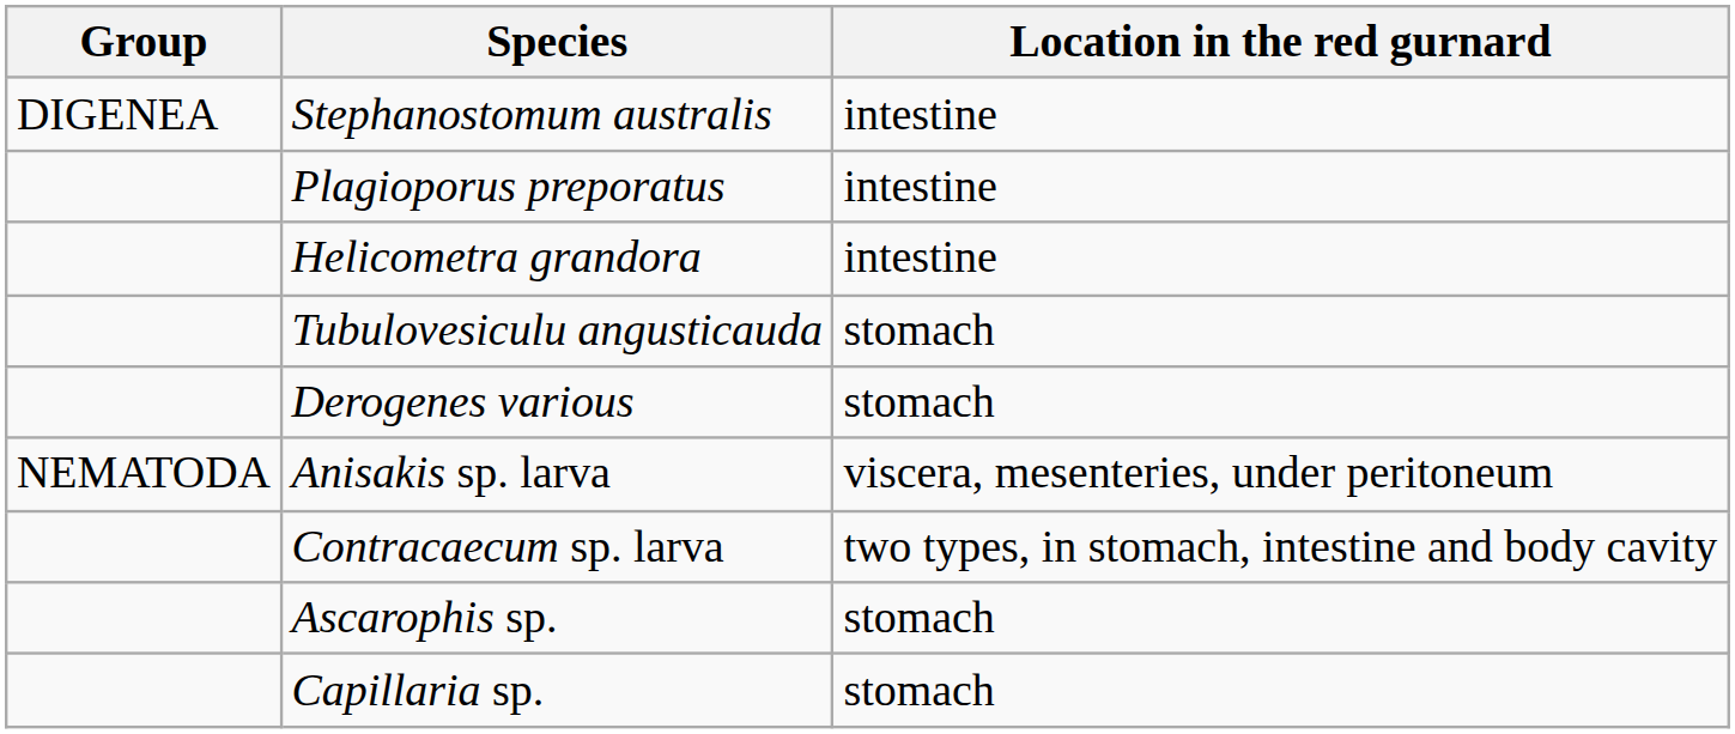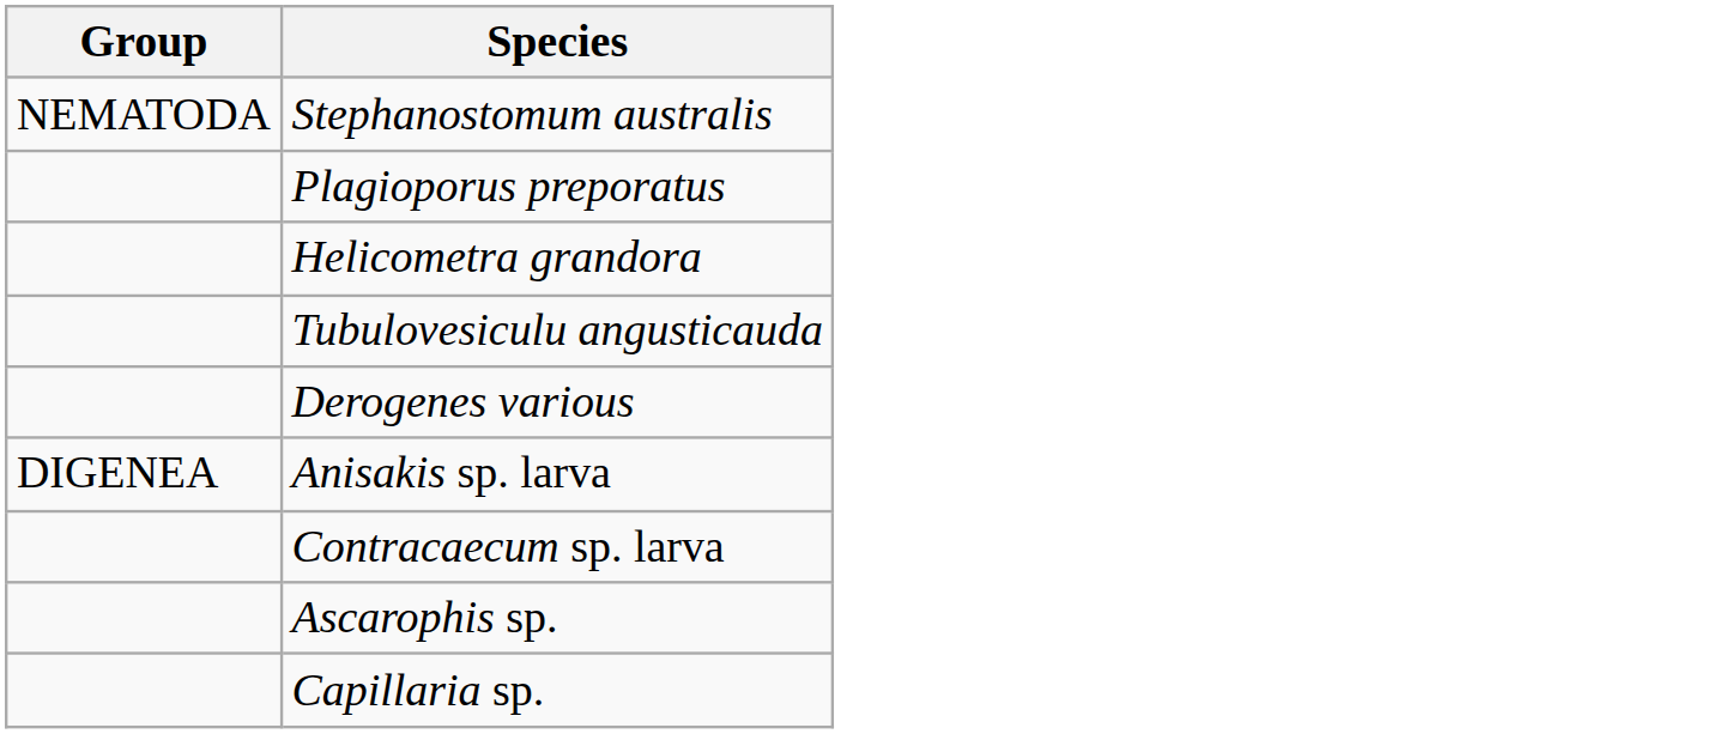 <table class="wikitable">
 <tr>
 <th>Group</th>
 <th>Species</th>
-<th>Location in the red gurnard</th>
 </tr>
 <tr>
-<td>DIGENEA</td>
+<td>NEMATODA</td>
 <td><em>Stephanostomum australis</em></td>
-<td>intestine</td>
 </tr>
 <tr>
 <td></td>
 <td><em>Plagioporus preporatus</em></td>
-<td>intestine</td>
 </tr>
 <tr>
 <td></td>
 <td><em>Helicometra grandora</em></td>
-<td>intestine</td>
 </tr>
 <tr>
 <td></td>
 <td><em>Tubulovesiculu angusticauda</em></td>
-<td>stomach</td>
 </tr>
 <tr>
 <td></td>
 <td><em>Derogenes various</em></td>
-<td>stomach</td>
 </tr>
 <tr>
-<td>NEMATODA</td>
+<td>DIGENEA</td>
 <td><em>Anisakis</em> sp. larva</td>
-<td>viscera, mesenteries, under peritoneum</td>
 </tr>
 <tr>
 <td></td>
 <td><em>Contracaecum</em> sp. larva</td>
-<td>two types, in stomach, intestine and body cavity</td>
 </tr>
 <tr>
 <td></td>
 <td><em>Ascarophis</em> sp.</td>
-<td>stomach</td>
 </tr>
 <tr>
 <td></td>
 <td><em>Capillaria</em> sp.</td>
-<td>stomach</td>
 </tr>
 </table>
